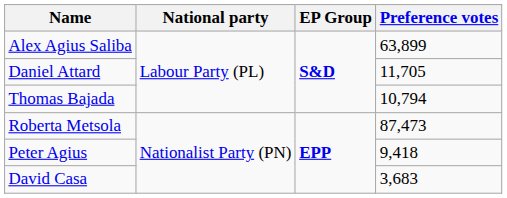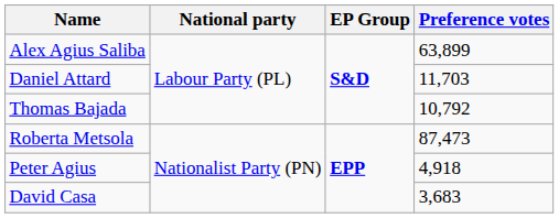 <table class="sortable wikitable">
 <tr>
 <th>Name</th>
 <th>National party</th>
 <th>EP Group</th>
 <th><a href='#'>Preference votes</a></th>
 </tr>
 <tr>
 <td><a href='#'>Alex Agius Saliba</a></td>
 <td rowspan="3"> <a href='#'>Labour Party</a> (PL)</td>
 <td rowspan="3"><strong> <a href='#'>S&D</a></strong></td>
 <td>63,899</td>
 </tr>
 <tr>
 <td><a href='#'>Daniel Attard</a></td>
-<td>11,705</td>
+<td>11,703</td>
 </tr>
 <tr>
 <td><a href='#'>Thomas Bajada</a></td>
-<td>10,794</td>
+<td>10,792</td>
 </tr>
 <tr>
 <td><a href='#'>Roberta Metsola</a></td>
 <td rowspan="3"> <a href='#'>Nationalist Party</a> (PN)</td>
 <td rowspan="3"><strong> <a href='#'>EPP</a></strong></td>
 <td>87,473</td>
 </tr>
 <tr>
 <td><a href='#'>Peter Agius</a></td>
-<td>9,418</td>
+<td>4,918</td>
 </tr>
 <tr>
 <td><a href='#'>David Casa</a></td>
 <td>3,683</td>
 </tr>
 </table>
